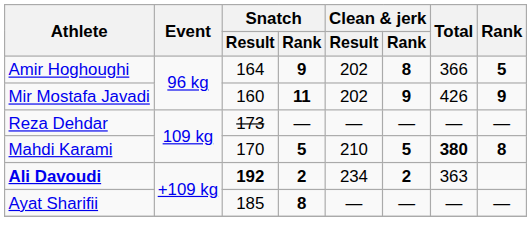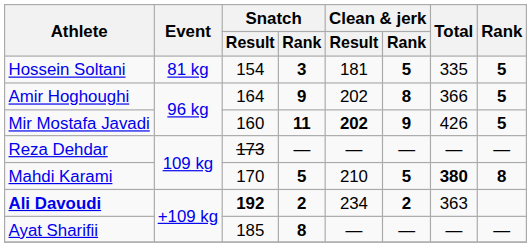 <table class=wikitable style=font-size:90%;text-align:center>
 <tr>
 <th rowspan="2">Athlete</th>
 <th rowspan="2">Event</th>
 <th colspan="2">Snatch</th>
 <th colspan="2">Clean & jerk</th>
 <th rowspan="2">Total</th>
 <th rowspan="2">Rank</th>
 </tr>
 <tr style="font-size:95%">
 <th>Result</th>
 <th>Rank</th>
 <th>Result</th>
 <th>Rank</th>
 </tr>
 <tr>
+<td align=left><a href='#'>Hossein Soltani</a></td>
+<td align=center><a href='#'>81 kg</a></td>
+<td>154</td>
+<td><strong>3</strong></td>
+<td>181</td>
+<td><strong>5</strong></td>
+<td>335</td>
+<td><strong>5</strong></td>
+</tr>
+<tr>
 <td align=left><a href='#'>Amir Hoghoughi</a></td>
 <td rowspan="2" align=center><a href='#'>96 kg</a></td>
 <td>164</td>
 <td><strong>9</strong></td>
 <td>202</td>
 <td><strong>8</strong></td>
 <td>366</td>
 <td><strong>5</strong></td>
 </tr>
 <tr>
 <td align=left><a href='#'>Mir Mostafa Javadi</a></td>
 <td>160</td>
 <td><strong>11</strong></td>
-<td>202</td>
+<td><strong>202</strong></td>
 <td><strong>9</strong></td>
 <td>426</td>
-<td><strong>9</strong></td>
+<td><strong>5</strong></td>
 </tr>
 <tr>
 <td align=left><a href='#'>Reza Dehdar</a></td>
 <td rowspan="2" align=center><a href='#'>109 kg</a></td>
 <td><s>173</s></td>
 <td>—</td>
 <td>—</td>
 <td>—</td>
 <td>—</td>
 <td>—</td>
 </tr>
 <tr>
 <td align=left><a href='#'>Mahdi Karami</a></td>
 <td>170</td>
 <td><strong>5</strong></td>
 <td>210</td>
 <td><strong>5</strong></td>
 <td><strong>380</strong></td>
 <td><strong>8</strong></td>
 </tr>
 <tr>
 <td align=left><strong><a href='#'>Ali Davoudi</a></strong></td>
 <td rowspan="2" align=center><a href='#'>+109 kg</a></td>
 <td><strong>192</strong></td>
 <td><strong>2</strong></td>
 <td>234</td>
 <td><strong>2</strong></td>
 <td>363</td>
 <td></td>
 </tr>
 <tr>
 <td align=left><a href='#'>Ayat Sharifii</a></td>
 <td>185</td>
 <td><strong>8</strong></td>
 <td>—</td>
 <td>—</td>
 <td>—</td>
 <td>—</td>
 </tr>
 <tr>
 </tr>
 </table>
